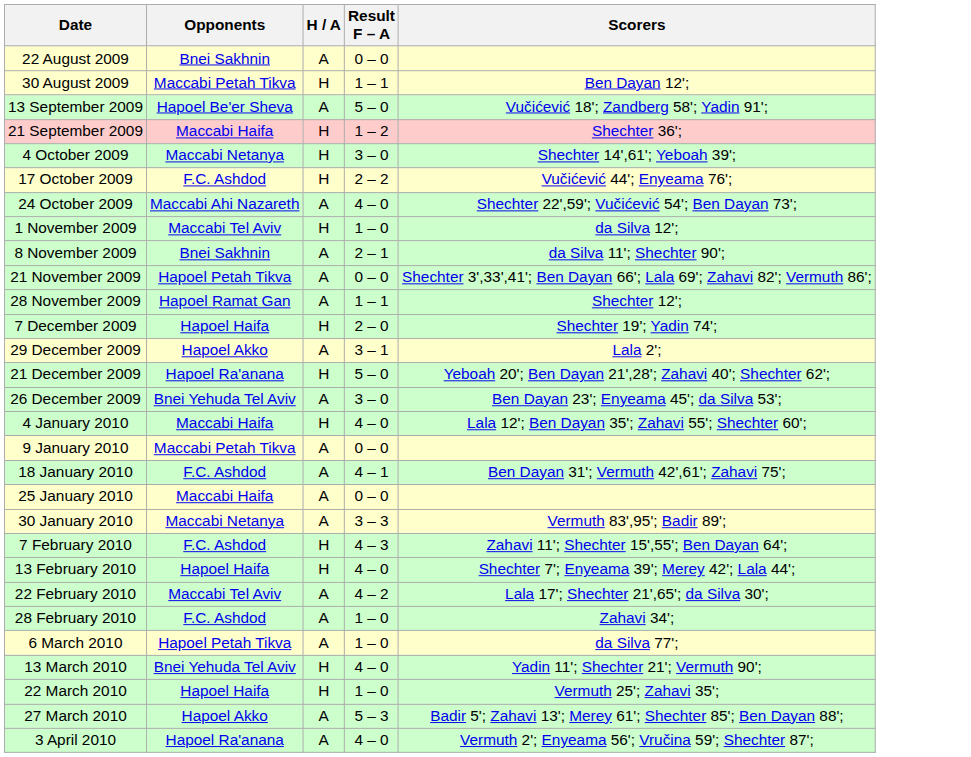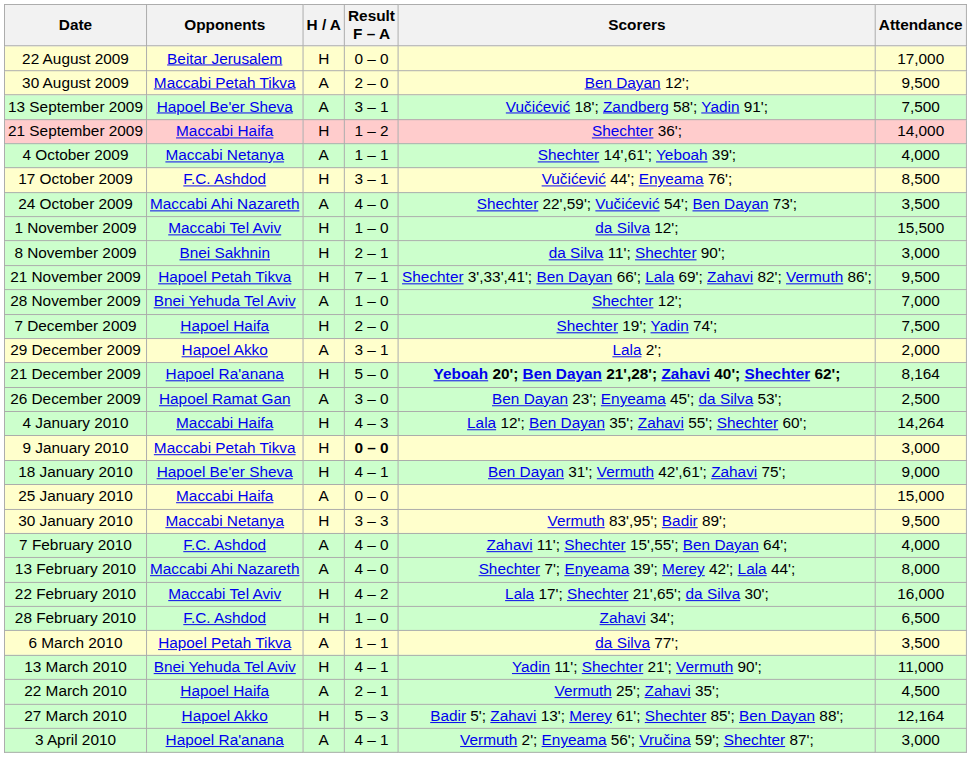 <table class="wikitable" style="text-align:center">
 <tr>
 <th><strong>Date</strong></th>
 <th><strong>Opponents</strong></th>
 <th><strong>H / A</strong></th>
 <th><strong>Result<br>F – A</strong></th>
 <th><strong>Scorers</strong></th>
+<th><strong>Attendance</strong></th>
 </tr>
 <tr bgcolor="#ffffcc">
 <td>22 August 2009</td>
-<td><a href='#'>Bnei Sakhnin</a></td>
-<td>A</td>
+<td><a href='#'>Beitar Jerusalem</a></td>
+<td>H</td>
 <td>0 – 0</td>
 <td></td>
+<td>17,000</td>
 </tr>
 <tr bgcolor="#ffffcc">
 <td>30 August 2009</td>
 <td><a href='#'>Maccabi Petah Tikva</a></td>
-<td>H</td>
-<td>1 – 1</td>
+<td>A</td>
+<td>2 – 0</td>
 <td><a href='#'>Ben Dayan</a> 12';</td>
+<td>9,500</td>
 </tr>
 <tr bgcolor="#ccffcc">
 <td>13 September 2009</td>
 <td><a href='#'>Hapoel Be'er Sheva</a></td>
 <td>A</td>
-<td>5 – 0</td>
+<td>3 – 1</td>
 <td><a href='#'>Vučićević</a> 18'; <a href='#'>Zandberg</a> 58'; <a href='#'>Yadin</a> 91';</td>
+<td>7,500</td>
 </tr>
 <tr bgcolor="#ffcccc">
 <td>21 September 2009</td>
 <td><a href='#'>Maccabi Haifa</a></td>
 <td>H</td>
 <td>1 – 2</td>
 <td><a href='#'>Shechter</a> 36';</td>
+<td>14,000</td>
 </tr>
 <tr bgcolor="#ccffcc">
 <td>4 October 2009</td>
 <td><a href='#'>Maccabi Netanya</a></td>
-<td>H</td>
-<td>3 – 0</td>
+<td>A</td>
+<td>1 – 1</td>
 <td><a href='#'>Shechter</a> 14',61'; <a href='#'>Yeboah</a> 39';</td>
+<td>4,000</td>
 </tr>
 <tr bgcolor="#ffffcc">
 <td>17 October 2009</td>
 <td><a href='#'>F.C. Ashdod</a></td>
 <td>H</td>
-<td>2 – 2</td>
+<td>3 – 1</td>
 <td><a href='#'>Vučićević</a> 44'; <a href='#'>Enyeama</a> 76';</td>
+<td>8,500</td>
 </tr>
 <tr bgcolor="#ccffcc">
 <td>24 October 2009</td>
 <td><a href='#'>Maccabi Ahi Nazareth</a></td>
 <td>A</td>
 <td>4 – 0</td>
 <td><a href='#'>Shechter</a> 22',59'; <a href='#'>Vučićević</a> 54'; <a href='#'>Ben Dayan</a> 73';</td>
+<td>3,500</td>
 </tr>
 <tr bgcolor="#ccffcc">
 <td>1 November 2009</td>
 <td><a href='#'>Maccabi Tel Aviv</a></td>
 <td>H</td>
 <td>1 – 0</td>
 <td><a href='#'>da Silva</a> 12';</td>
+<td>15,500</td>
 </tr>
 <tr bgcolor="#ccffcc">
 <td>8 November 2009</td>
 <td><a href='#'>Bnei Sakhnin</a></td>
-<td>A</td>
+<td>H</td>
 <td>2 – 1</td>
 <td><a href='#'>da Silva</a> 11'; <a href='#'>Shechter</a> 90';</td>
+<td>3,000</td>
 </tr>
 <tr bgcolor="#ccffcc">
 <td>21 November 2009</td>
 <td><a href='#'>Hapoel Petah Tikva</a></td>
-<td>A</td>
-<td>0 – 0</td>
+<td>H</td>
+<td>7 – 1</td>
 <td><a href='#'>Shechter</a> 3',33',41'; <a href='#'>Ben Dayan</a> 66'; <a href='#'>Lala</a> 69'; <a href='#'>Zahavi</a> 82'; <a href='#'>Vermuth</a> 86';</td>
+<td>9,500</td>
 </tr>
 <tr bgcolor="#ccffcc">
 <td>28 November 2009</td>
-<td><a href='#'>Hapoel Ramat Gan</a></td>
+<td><a href='#'>Bnei Yehuda Tel Aviv</a></td>
 <td>A</td>
-<td>1 – 1</td>
+<td>1 – 0</td>
 <td><a href='#'>Shechter</a> 12';</td>
+<td>7,000</td>
 </tr>
 <tr bgcolor="#ccffcc">
 <td>7 December 2009</td>
 <td><a href='#'>Hapoel Haifa</a></td>
 <td>H</td>
 <td>2 – 0</td>
 <td><a href='#'>Shechter</a> 19'; <a href='#'>Yadin</a> 74';</td>
+<td>7,500</td>
 </tr>
 <tr bgcolor="#ffffcc">
 <td>29 December 2009</td>
 <td><a href='#'>Hapoel Akko</a></td>
 <td>A</td>
 <td>3 – 1</td>
 <td><a href='#'>Lala</a> 2';</td>
+<td>2,000</td>
 </tr>
 <tr bgcolor="#ccffcc">
 <td>21 December 2009</td>
 <td><a href='#'>Hapoel Ra'anana</a></td>
 <td>H</td>
 <td>5 – 0</td>
-<td><a href='#'>Yeboah</a> 20'; <a href='#'>Ben Dayan</a> 21',28'; <a href='#'>Zahavi</a> 40'; <a href='#'>Shechter</a> 62';</td>
+<td><strong><a href='#'>Yeboah</a> 20'; <a href='#'>Ben Dayan</a> 21',28'; <a href='#'>Zahavi</a> 40'; <a href='#'>Shechter</a> 62';</strong></td>
+<td>8,164</td>
 </tr>
 <tr bgcolor="#ccffcc">
 <td>26 December 2009</td>
-<td><a href='#'>Bnei Yehuda Tel Aviv</a></td>
+<td><a href='#'>Hapoel Ramat Gan</a></td>
 <td>A</td>
 <td>3 – 0</td>
 <td><a href='#'>Ben Dayan</a> 23';  <a href='#'>Enyeama</a> 45'; <a href='#'>da Silva</a> 53';</td>
+<td>2,500</td>
 </tr>
 <tr bgcolor="#ccffcc">
 <td>4 January 2010</td>
 <td><a href='#'>Maccabi Haifa</a></td>
 <td>H</td>
-<td>4 – 0</td>
+<td>4 – 3</td>
 <td><a href='#'>Lala</a> 12'; <a href='#'>Ben Dayan</a> 35'; <a href='#'>Zahavi</a> 55'; <a href='#'>Shechter</a> 60';</td>
+<td>14,264</td>
 </tr>
 <tr bgcolor="#ffffcc">
 <td>9 January 2010</td>
 <td><a href='#'>Maccabi Petah Tikva</a></td>
-<td>A</td>
-<td>0 – 0</td>
+<td>H</td>
+<td><strong>0 – 0</strong></td>
 <td></td>
+<td>3,000</td>
 </tr>
 <tr bgcolor="#ccffcc">
 <td>18 January 2010</td>
-<td><a href='#'>F.C. Ashdod</a></td>
-<td>A</td>
+<td><a href='#'>Hapoel Be'er Sheva</a></td>
+<td>H</td>
 <td>4 – 1</td>
 <td><a href='#'>Ben Dayan</a> 31'; <a href='#'>Vermuth</a> 42',61'; <a href='#'>Zahavi</a> 75';</td>
+<td>9,000</td>
 </tr>
 <tr bgcolor="#ffffcc">
 <td>25 January 2010</td>
 <td><a href='#'>Maccabi Haifa</a></td>
 <td>A</td>
 <td>0 – 0</td>
 <td></td>
+<td>15,000</td>
 </tr>
 <tr bgcolor="#ffffcc">
 <td>30 January 2010</td>
 <td><a href='#'>Maccabi Netanya</a></td>
-<td>A</td>
+<td>H</td>
 <td>3 – 3</td>
 <td><a href='#'>Vermuth</a> 83',95'; <a href='#'>Badir</a> 89';</td>
+<td>9,500</td>
 </tr>
 <tr bgcolor="#ccffcc">
 <td>7 February 2010</td>
 <td><a href='#'>F.C. Ashdod</a></td>
-<td>H</td>
-<td>4 – 3</td>
+<td>A</td>
+<td>4 – 0</td>
 <td><a href='#'>Zahavi</a> 11'; <a href='#'>Shechter</a> 15',55'; <a href='#'>Ben Dayan</a> 64';</td>
+<td>4,000</td>
 </tr>
 <tr bgcolor="#ccffcc">
 <td>13 February 2010</td>
-<td><a href='#'>Hapoel Haifa</a></td>
-<td>H</td>
+<td><a href='#'>Maccabi Ahi Nazareth</a></td>
+<td>A</td>
 <td>4 – 0</td>
 <td><a href='#'>Shechter</a> 7'; <a href='#'>Enyeama</a> 39'; <a href='#'>Merey</a> 42'; <a href='#'>Lala</a> 44';</td>
+<td>8,000</td>
 </tr>
 <tr bgcolor="#ccffcc">
 <td>22 February 2010</td>
 <td><a href='#'>Maccabi Tel Aviv</a></td>
-<td>A</td>
+<td>H</td>
 <td>4 – 2</td>
 <td><a href='#'>Lala</a> 17'; <a href='#'>Shechter</a> 21',65'; <a href='#'>da Silva</a> 30';</td>
+<td>16,000</td>
 </tr>
 <tr bgcolor="#ccffcc">
 <td>28 February 2010</td>
 <td><a href='#'>F.C. Ashdod</a></td>
-<td>A</td>
+<td>H</td>
 <td>1 – 0</td>
 <td><a href='#'>Zahavi</a> 34';</td>
+<td>6,500</td>
 </tr>
 <tr bgcolor="#ffffcc">
 <td>6 March 2010</td>
 <td><a href='#'>Hapoel Petah Tikva</a></td>
 <td>A</td>
-<td>1 – 0</td>
+<td>1 – 1</td>
 <td><a href='#'>da Silva</a> 77';</td>
+<td>3,500</td>
 </tr>
 <tr bgcolor="#ccffcc">
 <td>13 March 2010</td>
 <td><a href='#'>Bnei Yehuda Tel Aviv</a></td>
 <td>H</td>
-<td>4 – 0</td>
+<td>4 – 1</td>
 <td><a href='#'>Yadin</a> 11'; <a href='#'>Shechter</a> 21'; <a href='#'>Vermuth</a> 90';</td>
+<td>11,000</td>
 </tr>
 <tr bgcolor="#ccffcc">
 <td>22 March 2010</td>
 <td><a href='#'>Hapoel Haifa</a></td>
-<td>H</td>
-<td>1 – 0</td>
+<td>A</td>
+<td>2 – 1</td>
 <td><a href='#'>Vermuth</a> 25'; <a href='#'>Zahavi</a> 35';</td>
+<td>4,500</td>
 </tr>
 <tr bgcolor="#ccffcc">
 <td>27 March 2010</td>
 <td><a href='#'>Hapoel Akko</a></td>
-<td>A</td>
+<td>H</td>
 <td>5 – 3</td>
 <td><a href='#'>Badir</a> 5'; <a href='#'>Zahavi</a> 13'; <a href='#'>Merey</a> 61'; <a href='#'>Shechter</a> 85'; <a href='#'>Ben Dayan</a> 88';</td>
+<td>12,164</td>
 </tr>
 <tr bgcolor="#ccffcc">
 <td>3 April 2010</td>
 <td><a href='#'>Hapoel Ra'anana</a></td>
 <td>A</td>
-<td>4 – 0</td>
+<td>4 – 1</td>
 <td><a href='#'>Vermuth</a> 2'; <a href='#'>Enyeama</a> 56'; <a href='#'>Vručina</a> 59'; <a href='#'>Shechter</a> 87';</td>
+<td>3,000</td>
 </tr>
 </table>
